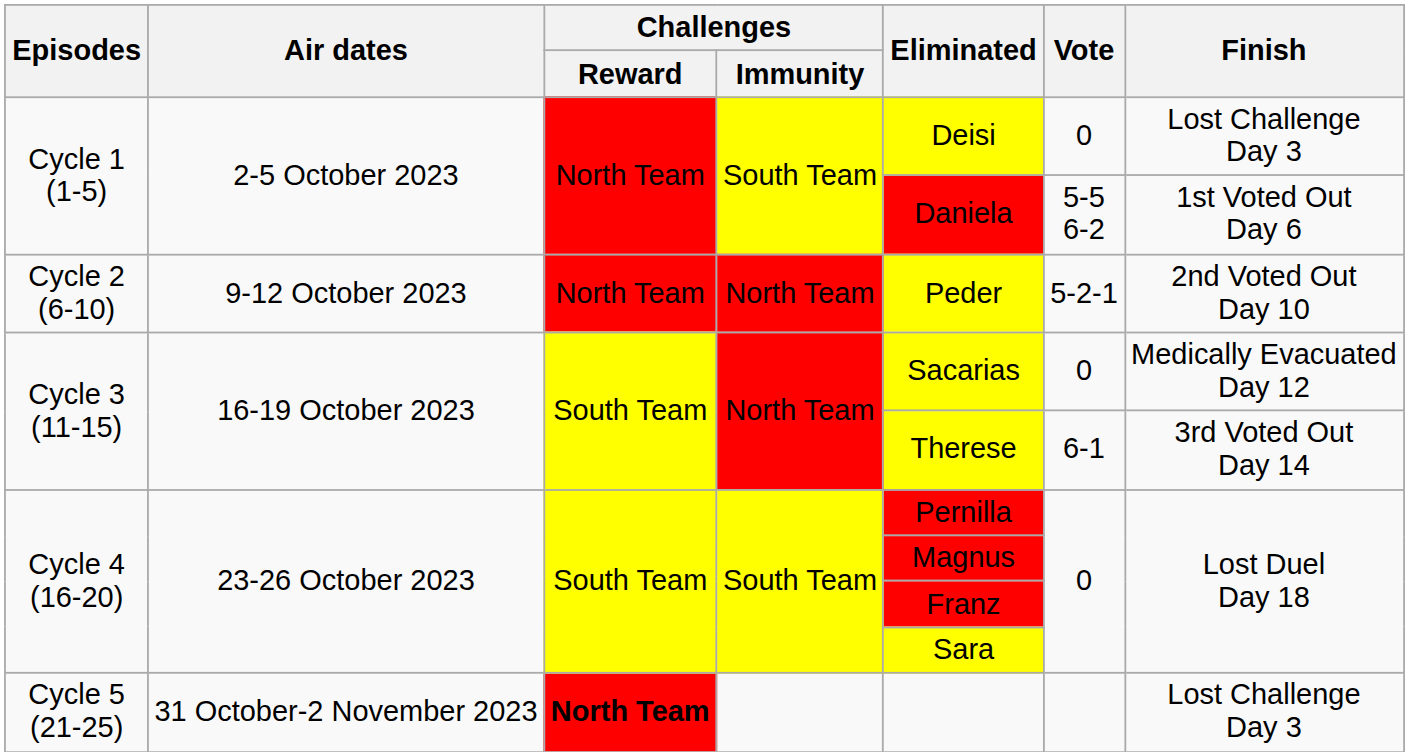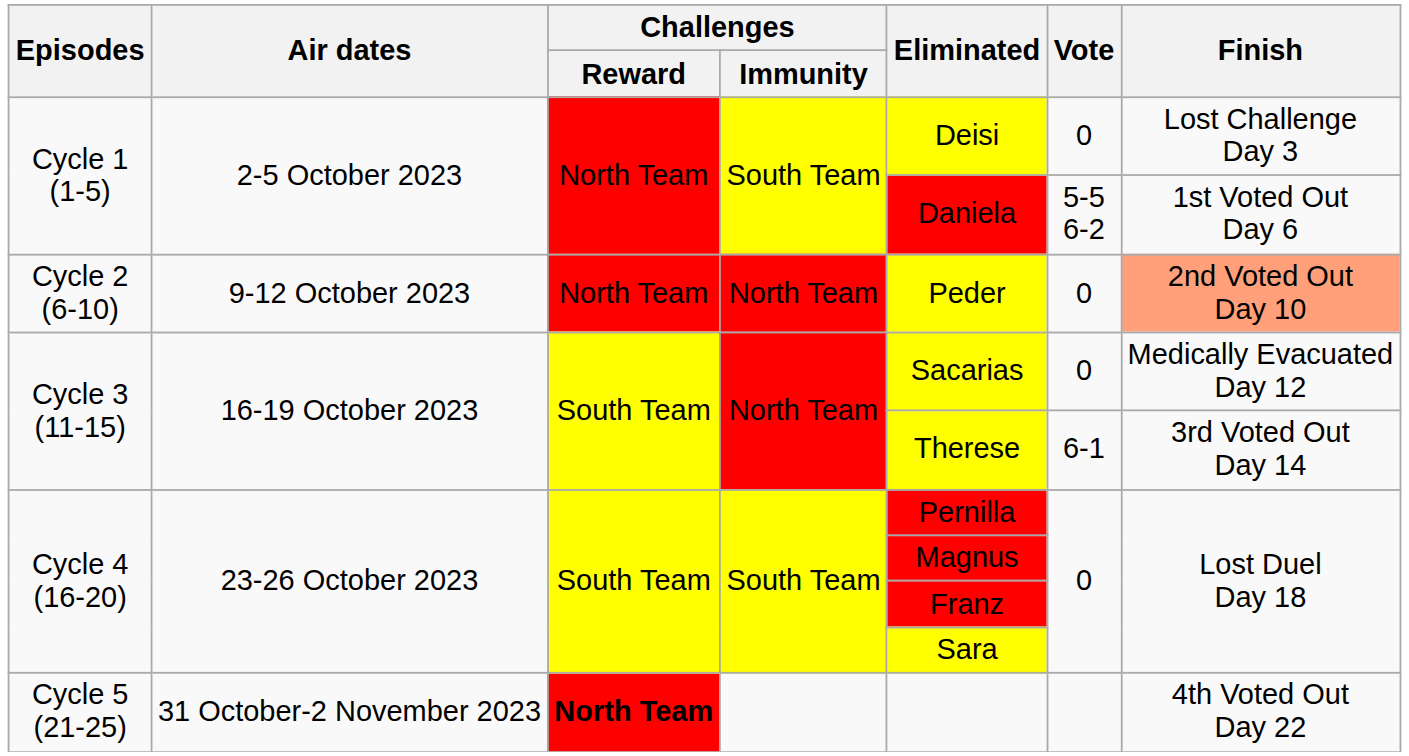 <table class="wikitable" style="margin:auto; text-align:center">
 <tr>
 <th rowspan="2">Episodes</th>
 <th rowspan="2">Air dates</th>
 <th colspan="2">Challenges</th>
 <th rowspan="2">Eliminated</th>
 <th rowspan="2">Vote</th>
 <th rowspan="2">Finish</th>
 </tr>
 <tr>
 <th>Reward</th>
 <th>Immunity</th>
 </tr>
 <tr>
 <td rowspan="2">Cycle 1<br>(1-5)</td>
 <td rowspan="2">2-5 October 2023</td>
 <td rowspan="2" bgcolor="red">North Team</td>
 <td rowspan="2" bgcolor="yellow">South Team</td>
 <td rowspan="1" bgcolor="yellow">Deisi</td>
 <td rowspan="1">0</td>
 <td rowspan="1">Lost Challenge<br>Day 3</td>
 </tr>
 <tr>
 <td rowspan="1" bgcolor="red">Daniela</td>
 <td rowspan="1">5-5<br>6-2</td>
 <td rowspan="1">1st Voted Out<br>Day 6</td>
 </tr>
 <tr>
 <td>Cycle 2<br>(6-10)</td>
 <td>9-12 October 2023</td>
 <td bgcolor="red">North Team</td>
 <td bgcolor="red">North Team</td>
 <td bgcolor="yellow">Peder</td>
-<td>5-2-1</td>
-<td>2nd Voted Out<br>Day 10</td>
+<td rowspan="1">0</td>
+<td style="background: lightsalmon;">2nd Voted Out<br>Day 10</td>
 </tr>
 <tr>
 <td rowspan="2">Cycle 3<br>(11-15)</td>
 <td rowspan="2">16-19 October 2023</td>
 <td rowspan="2" bgcolor="yellow">South Team</td>
 <td rowspan="2" bgcolor="red">North Team</td>
 <td rowspan="1" bgcolor="yellow">Sacarias</td>
 <td rowspan="1">0</td>
 <td rowspan="1">Medically Evacuated<br>Day 12</td>
 </tr>
 <tr>
 <td rowspan="1" bgcolor="yellow">Therese</td>
 <td rowspan="1">6-1</td>
 <td rowspan="1">3rd Voted Out<br>Day 14</td>
 </tr>
 <tr>
 <td rowspan="4">Cycle 4<br>(16-20)</td>
 <td rowspan="4">23-26 October 2023</td>
 <td rowspan="4" bgcolor="yellow">South Team</td>
 <td rowspan="4" bgcolor="yellow">South Team</td>
 <td rowspan="1" bgcolor="red">Pernilla</td>
 <td rowspan="4">0</td>
 <td rowspan="4">Lost Duel<br>Day 18</td>
 </tr>
 <tr>
 <td rowspan="1" bgcolor="red">Magnus</td>
 </tr>
 <tr>
 <td rowspan="1" bgcolor="red">Franz</td>
 </tr>
 <tr>
 <td rowspan="1" bgcolor="yellow">Sara</td>
 </tr>
 <tr>
 <td>Cycle 5<br>(21-25)</td>
 <td>31 October-2 November 2023</td>
 <td bgcolor="red"><strong>North Team</strong></td>
 <td bgcolor=""></td>
 <td bgcolor=""></td>
 <td></td>
-<td rowspan="1">Lost Challenge<br>Day 3</td>
+<td>4th Voted Out<br>Day 22</td>
 </tr>
 <tr>
 </tr>
 </table>
